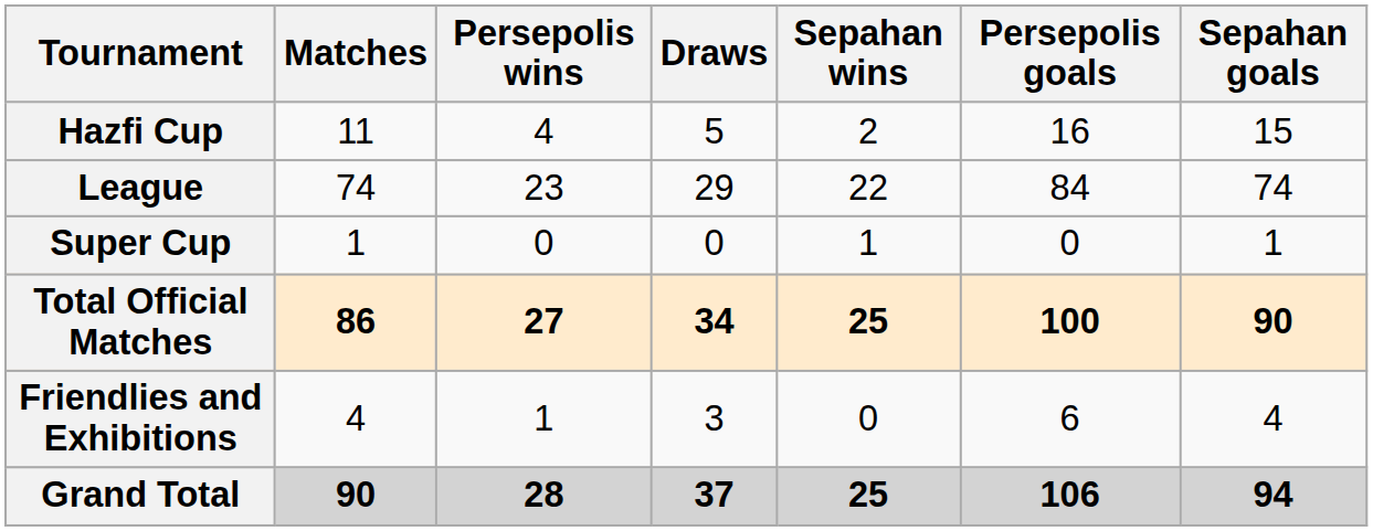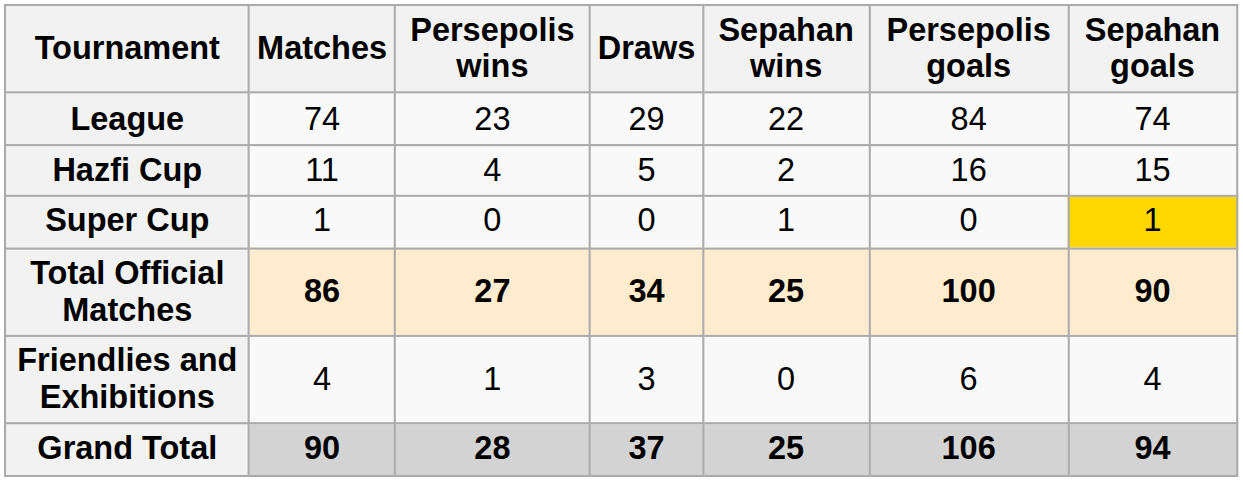 <table class="wikitable" style="text-align: center;">
 <tr>
 <th>Tournament</th>
 <th>Matches</th>
 <th>Persepolis wins</th>
 <th>Draws</th>
 <th>Sepahan wins</th>
 <th>Persepolis goals</th>
 <th>Sepahan goals</th>
 </tr>
 <tr>
+<th>League</th>
+<td>74</td>
+<td>23</td>
+<td>29</td>
+<td>22</td>
+<td>84</td>
+<td>74</td>
+</tr>
+<tr>
 <th>Hazfi Cup</th>
 <td>11</td>
 <td>4</td>
 <td>5</td>
 <td>2</td>
 <td>16</td>
 <td>15</td>
 </tr>
 <tr>
-<th>League</th>
-<td>74</td>
-<td>23</td>
-<td>29</td>
-<td>22</td>
-<td>84</td>
-<td>74</td>
-</tr>
-<tr>
 <th>Super Cup</th>
 <td>1</td>
 <td>0</td>
 <td>0</td>
 <td>1</td>
 <td>0</td>
-<td>1</td>
+<td style="background: gold;">1</td>
 </tr>
 <tr style="background:blanchedalmond">
 <th>Total Official Matches</th>
 <td><strong>86</strong></td>
 <td><strong>27</strong></td>
 <td><strong>34</strong></td>
 <td><strong>25</strong></td>
 <td><strong>100</strong></td>
 <td><strong>90</strong></td>
 </tr>
 <tr>
 <th>Friendlies and Exhibitions</th>
 <td>4</td>
 <td>1</td>
 <td>3</td>
 <td>0</td>
 <td>6</td>
 <td>4</td>
 </tr>
 <tr style="background:lightgrey">
 <th>Grand Total</th>
 <td><strong>90</strong></td>
 <td><strong>28</strong></td>
 <td><strong>37</strong></td>
 <td><strong>25</strong></td>
 <td><strong>106</strong></td>
 <td><strong>94</strong></td>
 </tr>
 </table>
